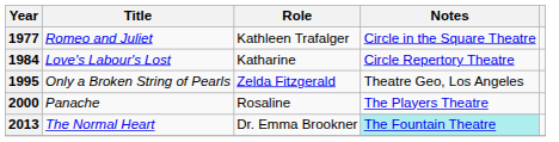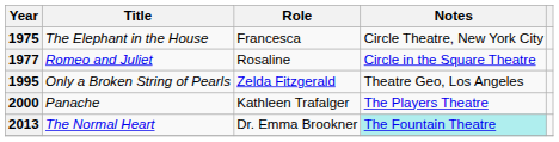 <table class="wikitable sortable plainrowheaders">
 <tr>
 <th>Year</th>
 <th>Title</th>
 <th>Role</th>
 <th class="unsortable">Notes</th>
 <th class="unsortable"></th>
 </tr>
 <tr>
-<th scope="row">1977</th>
-<td><em><a href='#'>Romeo and Juliet</a></em></td>
-<td>Kathleen Trafalger</td>
-<td><a href='#'>Circle in the Square Theatre</a></td>
+<th scope="row">1975</th>
+<td><em>The Elephant in the House</em></td>
+<td>Francesca</td>
+<td>Circle Theatre, New York City</td>
 <td style="text-align:center;"></td>
 </tr>
 <tr>
-<th scope="row">1984</th>
-<td><em><a href='#'>Love's Labour's Lost</a></em></td>
-<td>Katharine</td>
-<td><a href='#'>Circle Repertory Theatre</a></td>
+<th scope="row">1977</th>
+<td><em><a href='#'>Romeo and Juliet</a></em></td>
+<td>Rosaline</td>
+<td><a href='#'>Circle in the Square Theatre</a></td>
 <td style="text-align:center;"></td>
 </tr>
 <tr>
 <th scope="row">1995</th>
 <td><em>Only a Broken String of Pearls</em></td>
 <td><a href='#'>Zelda Fitzgerald</a></td>
 <td>Theatre Geo, Los Angeles</td>
 <td style="text-align:center;"></td>
 </tr>
 <tr>
 <th scope="row">2000</th>
 <td><em>Panache</em></td>
-<td>Rosaline</td>
+<td>Kathleen Trafalger</td>
 <td><a href='#'>The Players Theatre</a></td>
 <td style="text-align:center;"></td>
 </tr>
 <tr>
 <th scope="row">2013</th>
 <td data-sort-value="Normal Heart"><em><a href='#'>The Normal Heart</a></em></td>
 <td>Dr. Emma Brookner</td>
 <td style="background: paleturquoise;"><a href='#'>The Fountain Theatre</a></td>
 <td style="text-align:center;"></td>
 </tr>
 <tr>
 </tr>
 </table>
